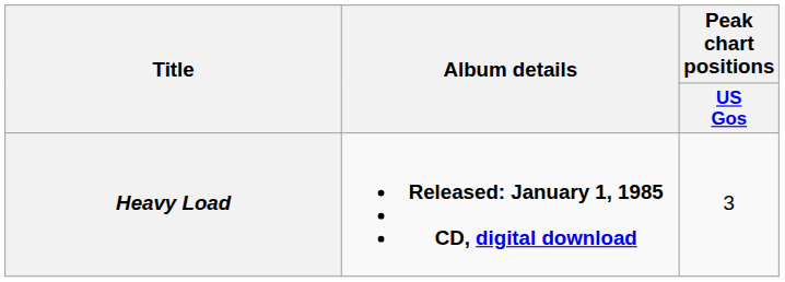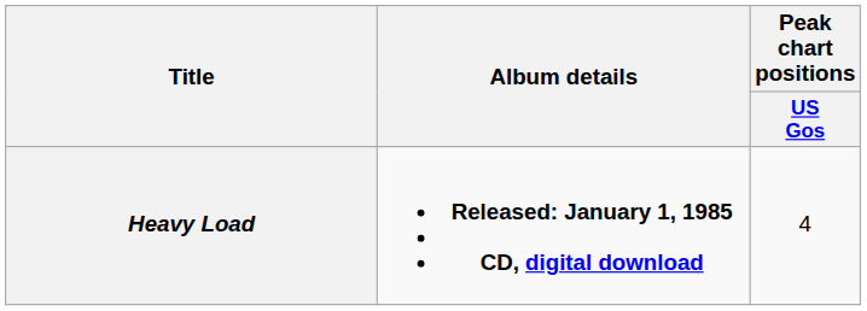 <table class="wikitable plainrowheaders" style="text-align:center;">
 <tr>
 <th scope="col" rowspan="2" style="width:16em;">Title</th>
 <th scope="col" rowspan="2" style="width:16em;">Album details</th>
 <th scope="col" colspan="1">Peak chart positions</th>
 </tr>
 <tr>
 <th style="width:3em; font-size:90%"><a href='#'>US<br>Gos</a></th>
 </tr>
 <tr>
 <th scope="row"><em>Heavy Load</em></th>
 <td><strong><br><ul><li>Released: January 1, 1985</li><li></li><li>CD, <a href='#'>digital download</a></li></ul></strong></td>
-<td>3</td>
+<td>4</td>
 </tr>
 </table>
